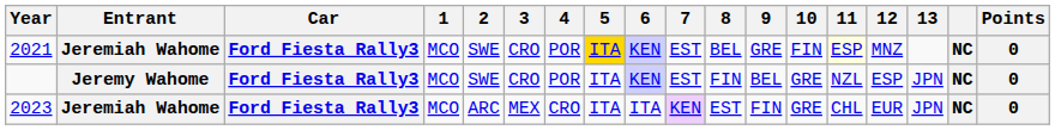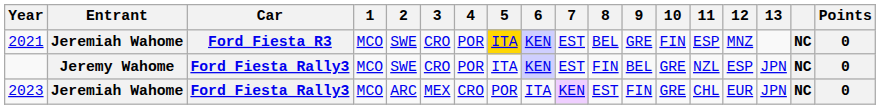 <table class="wikitable" style="text-align:center; font-size:90%">
 <tr>
 <th>Year</th>
 <th>Entrant</th>
 <th>Car</th>
 <th>1</th>
 <th>2</th>
 <th>3</th>
 <th>4</th>
 <th>5</th>
 <th>6</th>
 <th>7</th>
 <th>8</th>
 <th>9</th>
 <th>10</th>
 <th>11</th>
 <th>12</th>
 <th>13</th>
 <th></th>
 <th>Points</th>
 </tr>
 <tr>
 <td><a href='#'>2021</a></td>
 <th>Jeremiah Wahome</th>
-<th><a href='#'>Ford Fiesta Rally3</a></th>
+<th><a href='#'>Ford Fiesta R3</a></th>
 <td><a href='#'>MCO</a></td>
 <td><a href='#'>SWE</a></td>
 <td><a href='#'>CRO</a></td>
 <td><a href='#'>POR</a></td>
 <td style="background: gold;"><a href='#'>ITA</a></td>
 <td style="background:#cfcfff;"><a href='#'>KEN</a><br></td>
 <td><a href='#'>EST</a></td>
 <td><a href='#'>BEL</a></td>
 <td><a href='#'>GRE</a></td>
 <td><a href='#'>FIN</a></td>
-<td style="background: lightyellow;"><a href='#'>ESP</a></td>
+<td><a href='#'>ESP</a></td>
 <td><a href='#'>MNZ</a></td>
 <td></td>
 <th>NC</th>
 <th>0</th>
 </tr>
 <tr>
 <td></td>
 <th>Jeremy Wahome</th>
 <th><a href='#'>Ford Fiesta Rally3</a></th>
 <td><a href='#'>MCO</a></td>
 <td><a href='#'>SWE</a></td>
 <td><a href='#'>CRO</a></td>
 <td><a href='#'>POR</a></td>
 <td><a href='#'>ITA</a></td>
 <td style="background:#cfcfff;"><a href='#'>KEN</a><br></td>
 <td><a href='#'>EST</a></td>
 <td><a href='#'>FIN</a></td>
 <td><a href='#'>BEL</a></td>
 <td><a href='#'>GRE</a></td>
 <td><a href='#'>NZL</a></td>
 <td><a href='#'>ESP</a></td>
 <td><a href='#'>JPN</a></td>
 <th>NC</th>
 <th>0</th>
 </tr>
 <tr>
 <td><a href='#'>2023</a></td>
 <th>Jeremiah Wahome</th>
 <th><a href='#'>Ford Fiesta Rally3</a></th>
 <td><a href='#'>MCO</a></td>
 <td><a href='#'>ARC</a></td>
 <td><a href='#'>MEX</a></td>
 <td><a href='#'>CRO</a></td>
-<td><a href='#'>ITA</a></td>
+<td><a href='#'>POR</a></td>
 <td><a href='#'>ITA</a></td>
 <td style="background:#EFCFFF;"><a href='#'>KEN</a><br></td>
 <td><a href='#'>EST</a></td>
 <td><a href='#'>FIN</a></td>
 <td><a href='#'>GRE</a></td>
 <td><a href='#'>CHL</a></td>
 <td><a href='#'>EUR</a></td>
 <td><a href='#'>JPN</a></td>
 <th>NC</th>
 <th>0</th>
 </tr>
 </table>
